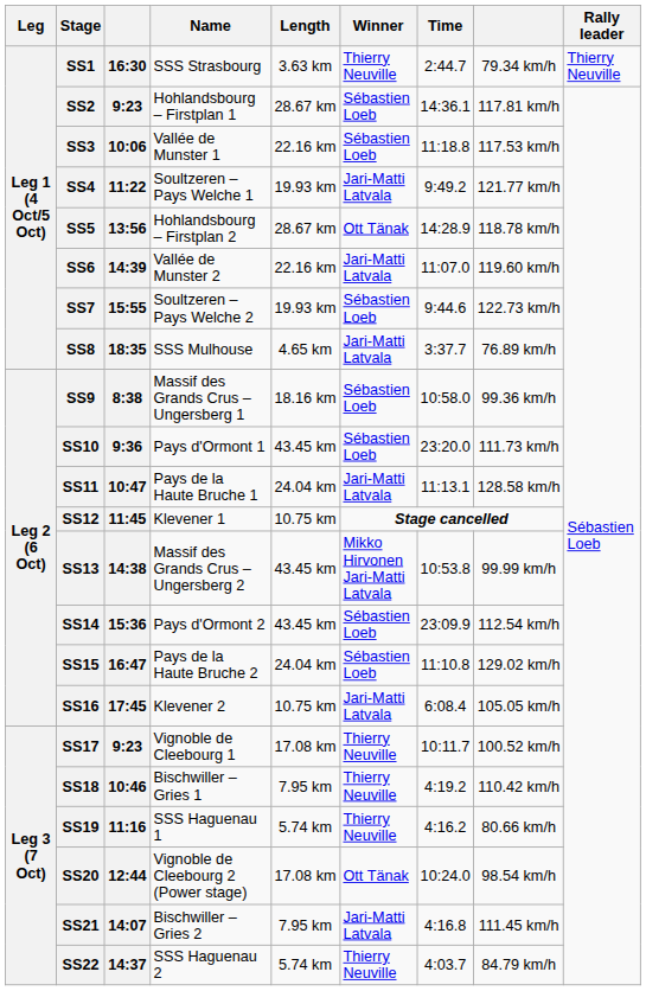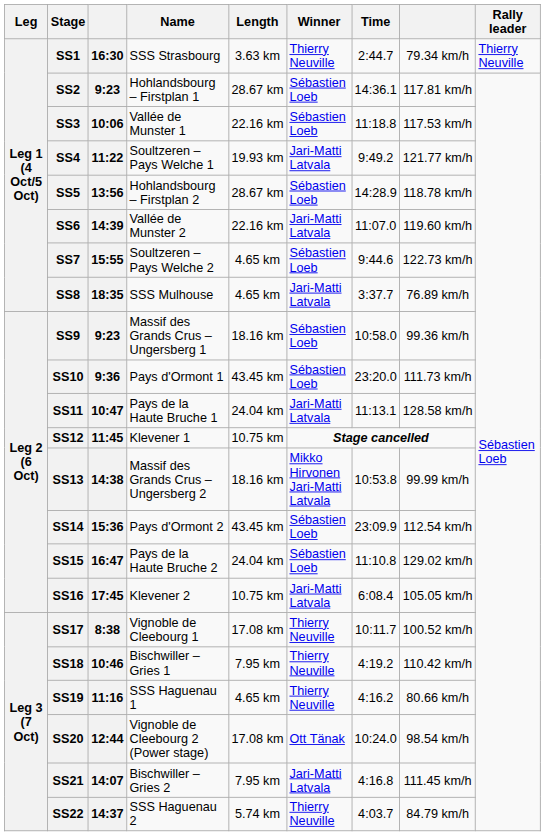 <table class="wikitable" style="text-align: center; font-size: 90%">
 <tr>
 <th>Leg</th>
 <th>Stage</th>
 <th></th>
 <th>Name</th>
 <th>Length</th>
 <th>Winner</th>
 <th>Time</th>
 <th></th>
 <th>Rally leader</th>
 </tr>
 <tr>
 <th rowspan="8">Leg 1 (4 Oct/5 Oct)</th>
 <th>SS1</th>
 <th>16:30</th>
 <td align=left>SSS Strasbourg</td>
 <td>3.63 km</td>
 <td align=left> <a href='#'>Thierry Neuville</a></td>
 <td>2:44.7</td>
 <td>79.34 km/h</td>
 <td align=left> <a href='#'>Thierry Neuville</a></td>
 </tr>
 <tr>
 <th>SS2</th>
 <th>9:23</th>
 <td align=left>Hohlandsbourg – Firstplan 1</td>
 <td>28.67 km</td>
 <td align=left> <a href='#'>Sébastien Loeb</a></td>
 <td>14:36.1</td>
 <td>117.81 km/h</td>
 <td align=left rowspan="21"> <a href='#'>Sébastien Loeb</a></td>
 </tr>
 <tr>
 <th>SS3</th>
 <th>10:06</th>
 <td align=left>Vallée de Munster 1</td>
 <td>22.16 km</td>
 <td align=left> <a href='#'>Sébastien Loeb</a></td>
 <td>11:18.8</td>
 <td>117.53 km/h</td>
 </tr>
 <tr>
 <th>SS4</th>
 <th>11:22</th>
 <td align=left>Soultzeren – Pays Welche 1</td>
 <td>19.93 km</td>
 <td align=left> <a href='#'>Jari-Matti Latvala</a></td>
 <td>9:49.2</td>
 <td>121.77 km/h</td>
 </tr>
 <tr>
 <th>SS5</th>
 <th>13:56</th>
 <td align=left>Hohlandsbourg – Firstplan 2</td>
 <td>28.67 km</td>
-<td align=left> <a href='#'>Ott Tänak</a></td>
+<td align=left> <a href='#'>Sébastien Loeb</a></td>
 <td>14:28.9</td>
 <td>118.78 km/h</td>
 </tr>
 <tr>
 <th>SS6</th>
 <th>14:39</th>
 <td align=left>Vallée de Munster 2</td>
 <td>22.16 km</td>
 <td align=left> <a href='#'>Jari-Matti Latvala</a></td>
 <td>11:07.0</td>
 <td>119.60 km/h</td>
 </tr>
 <tr>
 <th>SS7</th>
 <th>15:55</th>
 <td align=left>Soultzeren – Pays Welche 2</td>
-<td>19.93 km</td>
+<td>4.65 km</td>
 <td align=left> <a href='#'>Sébastien Loeb</a></td>
 <td>9:44.6</td>
 <td>122.73 km/h</td>
 </tr>
 <tr>
 <th>SS8</th>
 <th>18:35</th>
 <td align=left>SSS Mulhouse</td>
 <td>4.65 km</td>
 <td align=left> <a href='#'>Jari-Matti Latvala</a></td>
 <td>3:37.7</td>
 <td>76.89 km/h</td>
 </tr>
 <tr>
 <th rowspan="8">Leg 2 (6 Oct)</th>
 <th>SS9</th>
-<th>8:38</th>
+<th>9:23</th>
 <td align=left>Massif des Grands Crus – Ungersberg 1</td>
 <td>18.16 km</td>
 <td align=left> <a href='#'>Sébastien Loeb</a></td>
 <td>10:58.0</td>
 <td>99.36 km/h</td>
 </tr>
 <tr>
 <th>SS10</th>
 <th>9:36</th>
 <td align=left>Pays d'Ormont 1</td>
 <td>43.45 km</td>
 <td align=left> <a href='#'>Sébastien Loeb</a></td>
 <td>23:20.0</td>
 <td>111.73 km/h</td>
 </tr>
 <tr>
 <th>SS11</th>
 <th>10:47</th>
 <td align=left>Pays de la Haute Bruche 1</td>
 <td>24.04 km</td>
 <td align=left> <a href='#'>Jari-Matti Latvala</a></td>
 <td>11:13.1</td>
 <td>128.58 km/h</td>
 </tr>
 <tr>
 <th>SS12</th>
 <th>11:45</th>
 <td align=left>Klevener 1</td>
 <td>10.75 km</td>
 <td colspan="3"><strong><em>Stage cancelled</em></strong></td>
 </tr>
 <tr>
 <th>SS13</th>
 <th>14:38</th>
 <td align=left>Massif des Grands Crus – Ungersberg 2</td>
-<td>43.45 km</td>
+<td>18.16 km</td>
 <td align=left> <a href='#'>Mikko Hirvonen</a><br> <a href='#'>Jari-Matti Latvala</a></td>
 <td>10:53.8</td>
 <td>99.99 km/h</td>
 </tr>
 <tr>
 <th>SS14</th>
 <th>15:36</th>
 <td align=left>Pays d'Ormont 2</td>
 <td>43.45 km</td>
 <td align=left> <a href='#'>Sébastien Loeb</a></td>
 <td>23:09.9</td>
 <td>112.54 km/h</td>
 </tr>
 <tr>
 <th>SS15</th>
 <th>16:47</th>
 <td align=left>Pays de la Haute Bruche 2</td>
 <td>24.04 km</td>
 <td align=left> <a href='#'>Sébastien Loeb</a></td>
 <td>11:10.8</td>
 <td>129.02 km/h</td>
 </tr>
 <tr>
 <th>SS16</th>
 <th>17:45</th>
 <td align=left>Klevener 2</td>
 <td>10.75 km</td>
 <td align=left> <a href='#'>Jari-Matti Latvala</a></td>
 <td>6:08.4</td>
 <td>105.05 km/h</td>
 </tr>
 <tr>
 <th rowspan="6">Leg 3 (7 Oct)</th>
 <th>SS17</th>
-<th>9:23</th>
+<th>8:38</th>
 <td align=left>Vignoble de Cleebourg 1</td>
 <td>17.08 km</td>
 <td align=left> <a href='#'>Thierry Neuville</a></td>
 <td>10:11.7</td>
 <td>100.52 km/h</td>
 </tr>
 <tr>
 <th>SS18</th>
 <th>10:46</th>
 <td align=left>Bischwiller – Gries 1</td>
 <td>7.95 km</td>
 <td align=left> <a href='#'>Thierry Neuville</a></td>
 <td>4:19.2</td>
 <td>110.42 km/h</td>
 </tr>
 <tr>
 <th>SS19</th>
 <th>11:16</th>
 <td align=left>SSS Haguenau 1</td>
-<td>5.74 km</td>
+<td>4.65 km</td>
 <td align=left> <a href='#'>Thierry Neuville</a></td>
 <td>4:16.2</td>
 <td>80.66 km/h</td>
 </tr>
 <tr>
 <th>SS20</th>
 <th>12:44</th>
 <td align=left>Vignoble de Cleebourg 2 (Power stage)</td>
 <td>17.08 km</td>
 <td align=left> <a href='#'>Ott Tänak</a></td>
 <td>10:24.0</td>
 <td>98.54 km/h</td>
 </tr>
 <tr>
 <th>SS21</th>
 <th>14:07</th>
 <td align=left>Bischwiller – Gries 2</td>
 <td>7.95 km</td>
 <td align=left> <a href='#'>Jari-Matti Latvala</a></td>
 <td>4:16.8</td>
 <td>111.45 km/h</td>
 </tr>
 <tr>
 <th>SS22</th>
 <th>14:37</th>
 <td align=left>SSS Haguenau 2</td>
 <td>5.74 km</td>
 <td align=left> <a href='#'>Thierry Neuville</a></td>
 <td>4:03.7</td>
 <td>84.79 km/h</td>
 </tr>
 </table>
